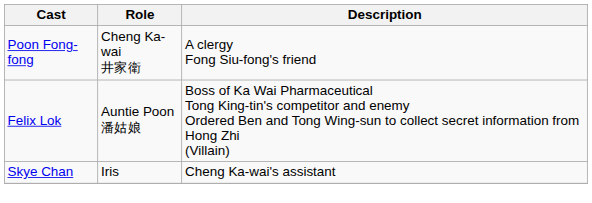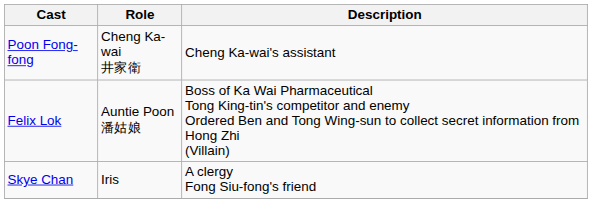 <table class="wikitable" width="55%">
 <tr>
 <th>Cast</th>
 <th>Role</th>
 <th>Description</th>
 </tr>
 <tr>
 <td><a href='#'>Poon Fong-fong</a></td>
 <td>Cheng Ka-wai<br>井家衛</td>
-<td>A clergy<br>Fong Siu-fong's friend</td>
+<td>Cheng Ka-wai's assistant</td>
 </tr>
 <tr>
 <td><a href='#'>Felix Lok</a></td>
 <td>Auntie Poon<br>潘姑娘</td>
 <td>Boss of Ka Wai Pharmaceutical<br>Tong King-tin's competitor and enemy<br>Ordered Ben and Tong Wing-sun to collect secret information from Hong Zhi<br>(Villain)</td>
 </tr>
 <tr>
 <td><a href='#'>Skye Chan</a></td>
 <td>Iris</td>
-<td>Cheng Ka-wai's assistant</td>
+<td>A clergy<br>Fong Siu-fong's friend</td>
 </tr>
 <tr>
 </tr>
 </table>
